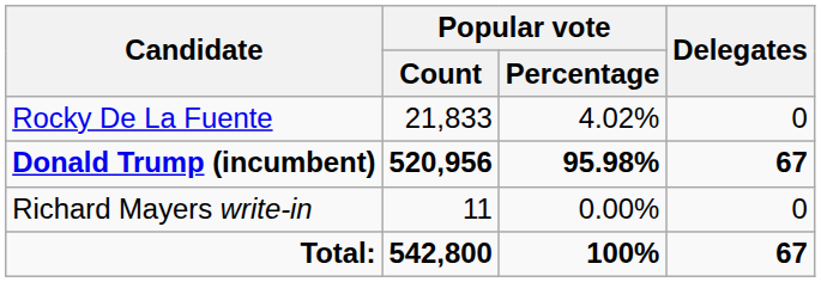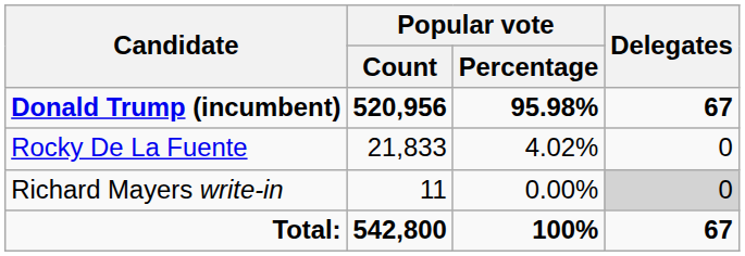 <table class="wikitable">
 <tr>
 <th rowspan="2">Candidate</th>
 <th colspan="2">Popular vote</th>
 <th rowspan="2">Delegates</th>
 </tr>
 <tr>
 <th>Count</th>
 <th>Percentage</th>
 </tr>
-<tr style="text-align:right;">
-<td style="text-align:left;"><a href='#'>Rocky De La Fuente</a></td>
-<td>21,833</td>
-<td>4.02%</td>
-<td>0</td>
-</tr>
 <tr align="right" >
 <td style="text-align:left;"><strong> <a href='#'>Donald Trump</a> (incumbent)</strong></td>
 <td><strong>520,956</strong></td>
 <td><strong>95.98%</strong></td>
 <td><strong>67</strong></td>
 </tr>
 <tr style="text-align:right;">
+<td style="text-align:left;"><a href='#'>Rocky De La Fuente</a></td>
+<td>21,833</td>
+<td>4.02%</td>
+<td>0</td>
+</tr>
+<tr style="text-align:right;">
 <td style="text-align:left;">Richard Mayers <em>write-in</em></td>
 <td>11</td>
 <td>0.00%</td>
-<td>0</td>
+<td style="background: lightgrey;">0</td>
 </tr>
 <tr style="text-align:right;">
 <td><strong>Total:</strong></td>
 <td><strong>542,800</strong></td>
 <td><strong>100%</strong></td>
 <td><strong>67</strong></td>
 </tr>
 </table>
